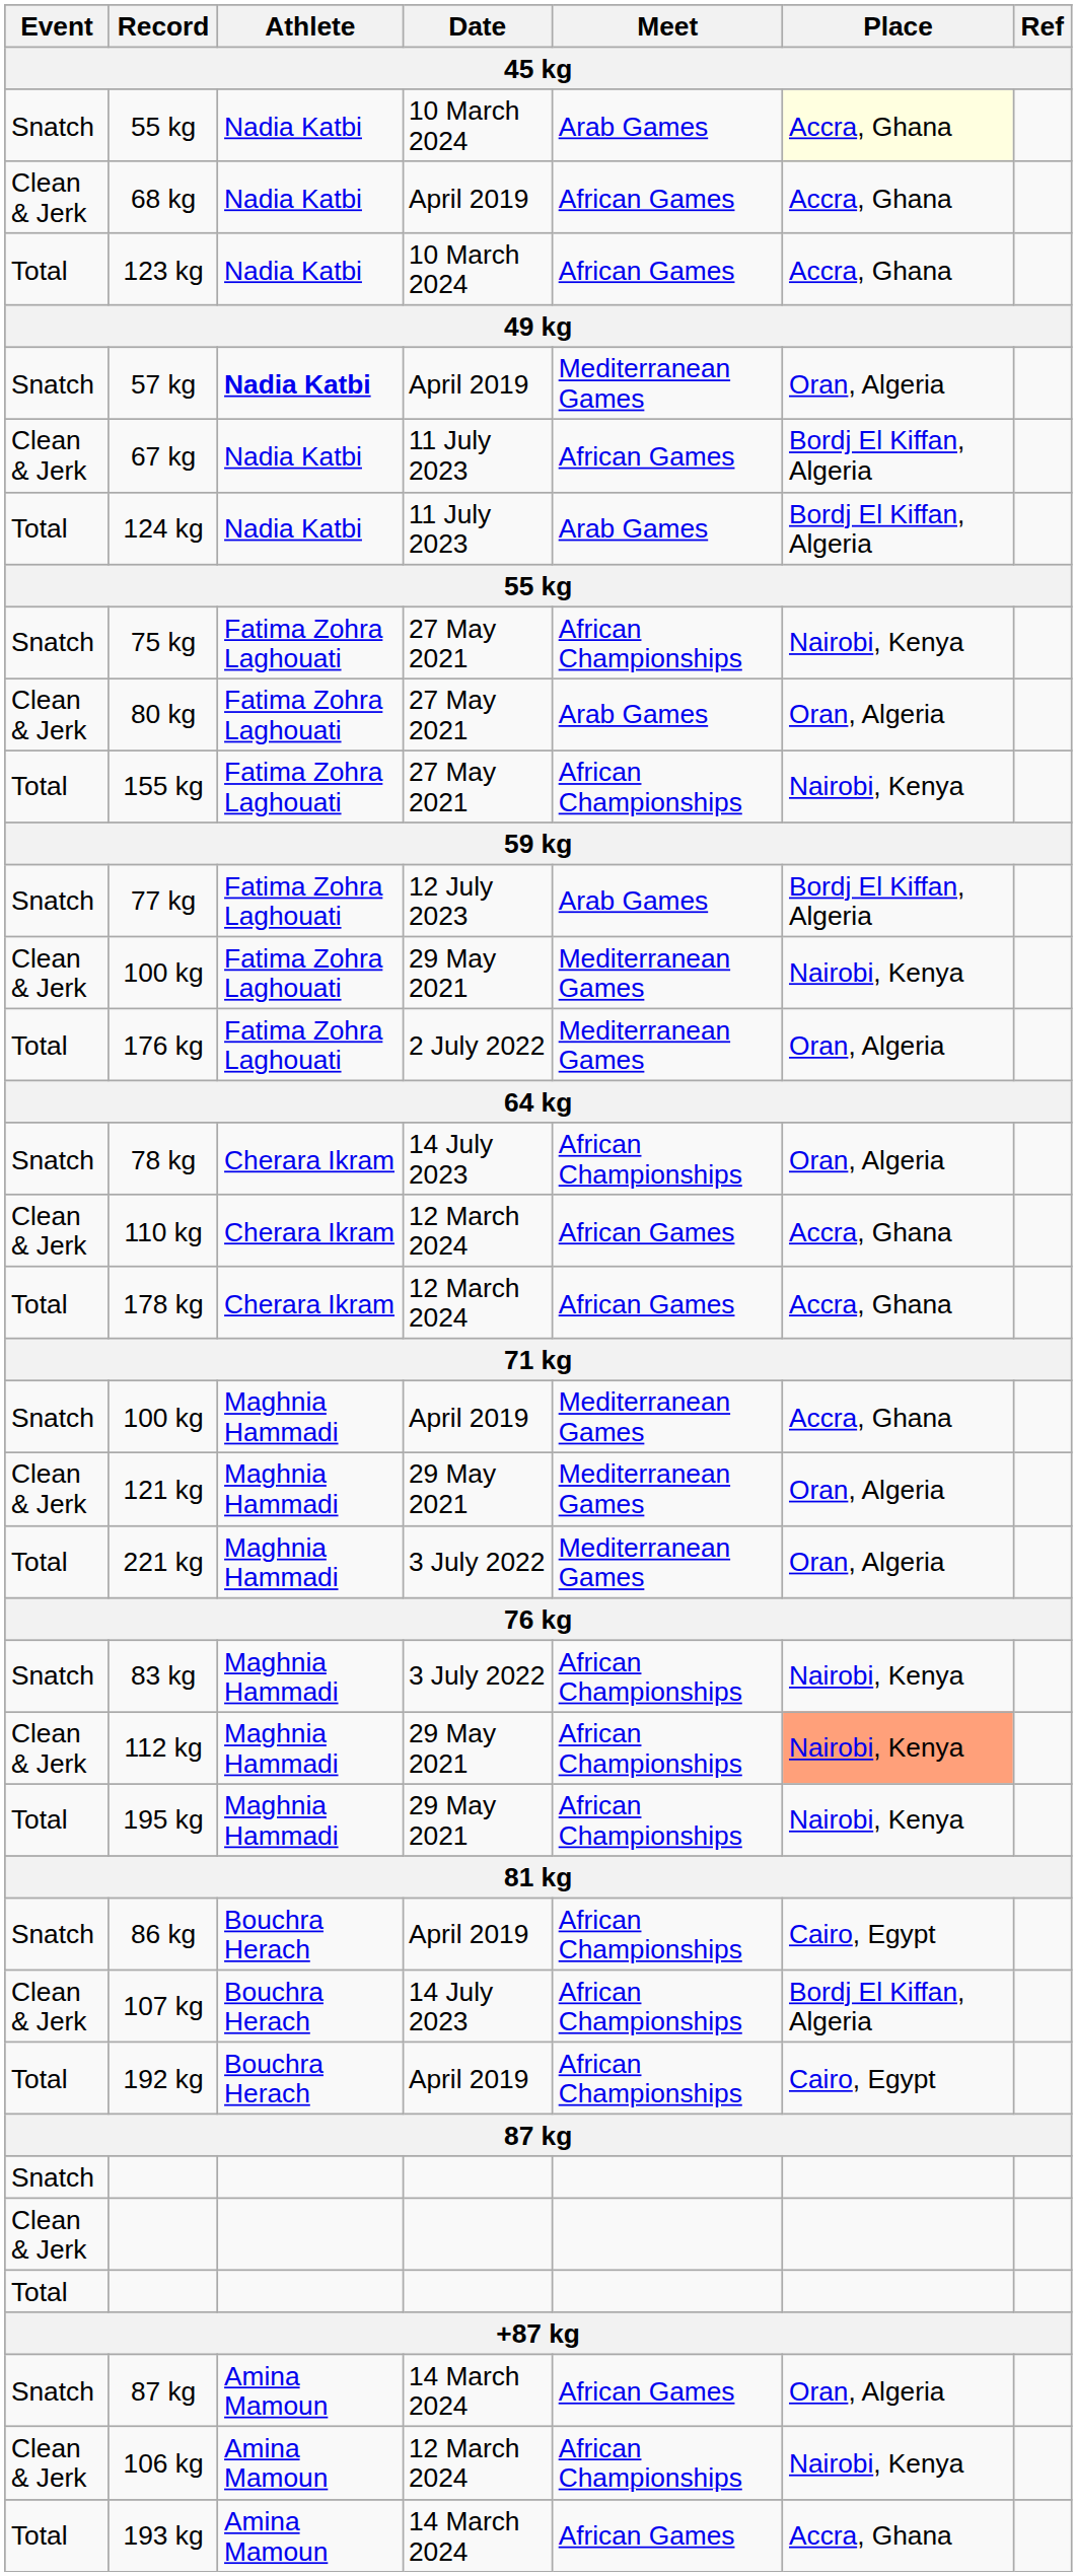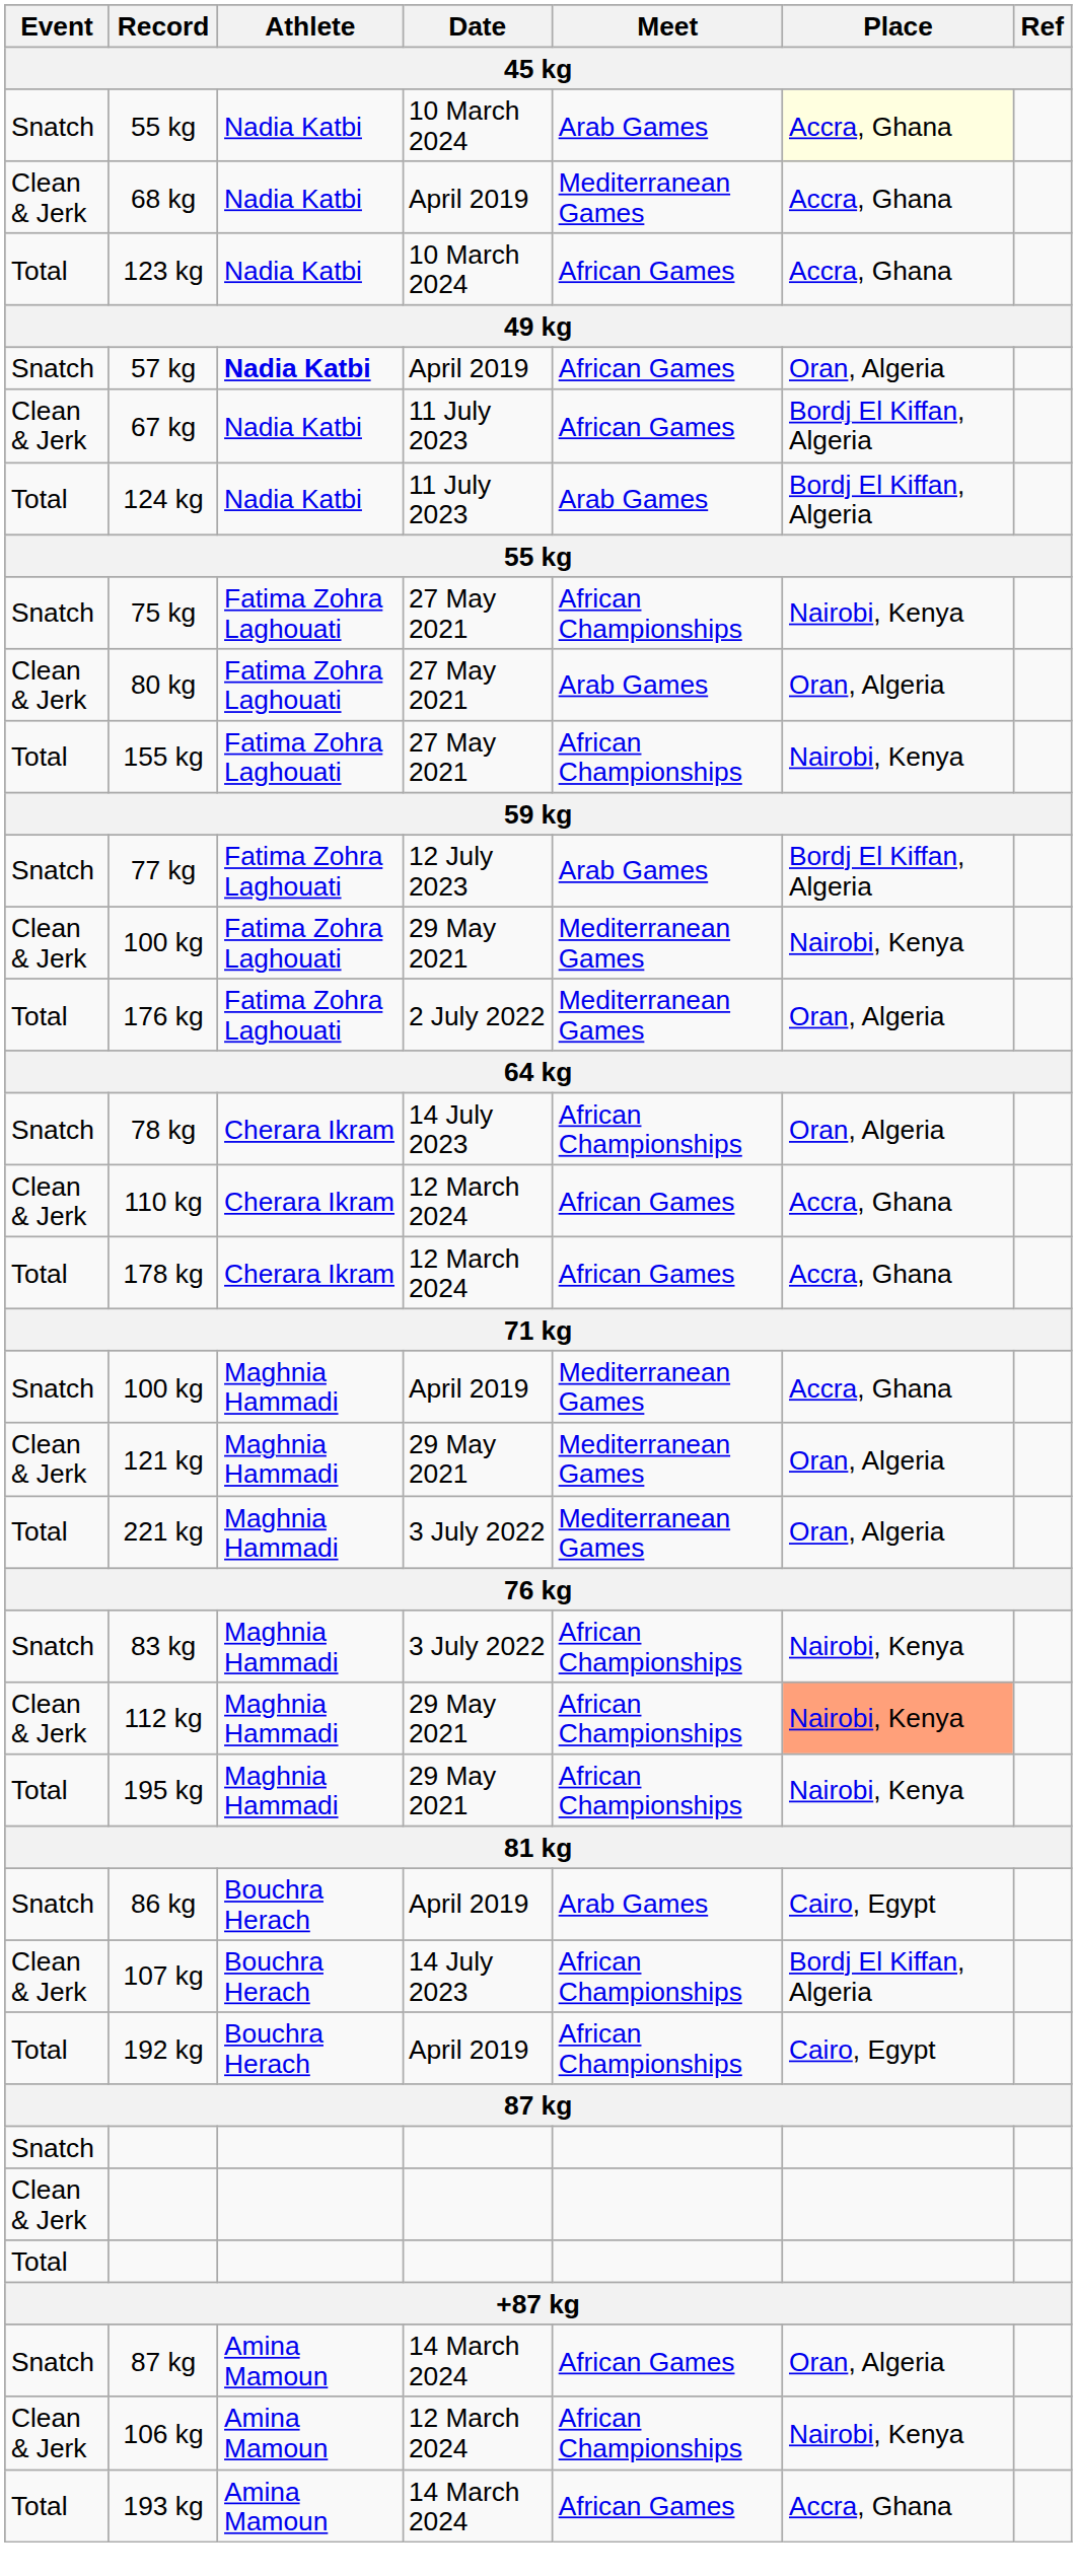 <table class="wikitable" style="font-size:95%;">
 <tr>
 <th width=9%>Event</th>
 <th width=6%>Record</th>
 <th width=16%>Athlete</th>
 <th width=13%>Date</th>
 <th width=20%>Meet</th>
 <th width=20%>Place</th>
 <th width=3%>Ref</th>
 </tr>
 <tr bgcolor="#DDDDDD">
 <th colspan="7">45 kg</th>
 </tr>
 <tr>
 <td>Snatch</td>
 <td align="center">55 kg</td>
 <td><a href='#'>Nadia Katbi</a></td>
 <td>10 March 2024</td>
 <td><a href='#'>Arab Games</a></td>
 <td style="background: lightyellow;"><a href='#'>Accra</a>, Ghana</td>
 <td></td>
 </tr>
 <tr>
 <td>Clean & Jerk</td>
 <td align="center">68 kg</td>
 <td><a href='#'>Nadia Katbi</a></td>
 <td>April 2019</td>
-<td><a href='#'>African Games</a></td>
+<td><a href='#'>Mediterranean Games</a></td>
 <td><a href='#'>Accra</a>, Ghana</td>
 <td></td>
 </tr>
 <tr>
 <td>Total</td>
 <td align="center">123 kg</td>
 <td><a href='#'>Nadia Katbi</a></td>
 <td>10 March 2024</td>
 <td><a href='#'>African Games</a></td>
 <td><a href='#'>Accra</a>, Ghana</td>
 <td></td>
 </tr>
 <tr bgcolor="#DDDDDD">
 <th colspan="7">49 kg</th>
 </tr>
 <tr>
 <td>Snatch</td>
 <td align="center">57 kg</td>
 <td><strong><a href='#'>Nadia Katbi</a></strong></td>
 <td>April 2019</td>
-<td><a href='#'>Mediterranean Games</a></td>
+<td><a href='#'>African Games</a></td>
 <td><a href='#'>Oran</a>, Algeria</td>
 <td></td>
 </tr>
 <tr>
 <td>Clean & Jerk</td>
 <td align="center">67 kg</td>
 <td><a href='#'>Nadia Katbi</a></td>
 <td>11 July 2023</td>
 <td><a href='#'>African Games</a></td>
 <td><a href='#'>Bordj El Kiffan</a>, Algeria</td>
 <td></td>
 </tr>
 <tr>
 <td>Total</td>
 <td align="center">124 kg</td>
 <td><a href='#'>Nadia Katbi</a></td>
 <td>11 July 2023</td>
 <td><a href='#'>Arab Games</a></td>
 <td><a href='#'>Bordj El Kiffan</a>, Algeria</td>
 <td></td>
 </tr>
 <tr bgcolor="#DDDDDD">
 <th colspan="7">55 kg</th>
 </tr>
 <tr>
 <td>Snatch</td>
 <td align="center">75 kg</td>
 <td><a href='#'>Fatima Zohra Laghouati</a></td>
 <td>27 May 2021</td>
 <td><a href='#'>African Championships</a></td>
 <td><a href='#'>Nairobi</a>, Kenya</td>
 <td></td>
 </tr>
 <tr>
 <td>Clean & Jerk</td>
 <td align="center">80 kg</td>
 <td><a href='#'>Fatima Zohra Laghouati</a></td>
 <td>27 May 2021</td>
 <td><a href='#'>Arab Games</a></td>
 <td><a href='#'>Oran</a>, Algeria</td>
 <td></td>
 </tr>
 <tr>
 <td>Total</td>
 <td align="center">155 kg</td>
 <td><a href='#'>Fatima Zohra Laghouati</a></td>
 <td>27 May 2021</td>
 <td><a href='#'>African Championships</a></td>
 <td><a href='#'>Nairobi</a>, Kenya</td>
 <td></td>
 </tr>
 <tr bgcolor="#DDDDDD">
 <th colspan="7">59 kg</th>
 </tr>
 <tr>
 <td>Snatch</td>
 <td align="center">77 kg</td>
 <td><a href='#'>Fatima Zohra Laghouati</a></td>
 <td>12 July 2023</td>
 <td><a href='#'>Arab Games</a></td>
 <td><a href='#'>Bordj El Kiffan</a>, Algeria</td>
 <td></td>
 </tr>
 <tr>
 <td>Clean & Jerk</td>
 <td align="center">100 kg</td>
 <td><a href='#'>Fatima Zohra Laghouati</a></td>
 <td>29 May 2021</td>
 <td><a href='#'>Mediterranean Games</a></td>
 <td><a href='#'>Nairobi</a>, Kenya</td>
 <td></td>
 </tr>
 <tr>
 <td>Total</td>
 <td align="center">176 kg</td>
 <td><a href='#'>Fatima Zohra Laghouati</a></td>
 <td>2 July 2022</td>
 <td><a href='#'>Mediterranean Games</a></td>
 <td><a href='#'>Oran</a>, Algeria</td>
 <td></td>
 </tr>
 <tr bgcolor="#DDDDDD">
 <th colspan="7">64 kg</th>
 </tr>
 <tr>
 <td>Snatch</td>
 <td align="center">78 kg</td>
 <td><a href='#'>Cherara Ikram</a></td>
 <td>14 July 2023</td>
 <td><a href='#'>African Championships</a></td>
 <td><a href='#'>Oran</a>, Algeria</td>
 <td></td>
 </tr>
 <tr>
 <td>Clean & Jerk</td>
 <td align="center">110 kg</td>
 <td><a href='#'>Cherara Ikram</a></td>
 <td>12 March 2024</td>
 <td><a href='#'>African Games</a></td>
 <td><a href='#'>Accra</a>, Ghana</td>
 <td></td>
 </tr>
 <tr>
 <td>Total</td>
 <td align="center">178 kg</td>
 <td><a href='#'>Cherara Ikram</a></td>
 <td>12 March 2024</td>
 <td><a href='#'>African Games</a></td>
 <td><a href='#'>Accra</a>, Ghana</td>
 <td></td>
 </tr>
 <tr bgcolor="#DDDDDD">
 <th colspan="7">71 kg</th>
 </tr>
 <tr>
 <td>Snatch</td>
 <td align="center">100 kg</td>
 <td><a href='#'>Maghnia Hammadi</a></td>
 <td>April 2019</td>
 <td><a href='#'>Mediterranean Games</a></td>
 <td><a href='#'>Accra</a>, Ghana</td>
 <td></td>
 </tr>
 <tr>
 <td>Clean & Jerk</td>
 <td align="center">121 kg</td>
 <td><a href='#'>Maghnia Hammadi</a></td>
 <td>29 May 2021</td>
 <td><a href='#'>Mediterranean Games</a></td>
 <td><a href='#'>Oran</a>, Algeria</td>
 <td></td>
 </tr>
 <tr>
 <td>Total</td>
 <td align="center">221 kg</td>
 <td><a href='#'>Maghnia Hammadi</a></td>
 <td>3 July 2022</td>
 <td><a href='#'>Mediterranean Games</a></td>
 <td><a href='#'>Oran</a>, Algeria</td>
 <td></td>
 </tr>
 <tr bgcolor="#DDDDDD">
 <th colspan="7">76 kg</th>
 </tr>
 <tr>
 <td>Snatch</td>
 <td align="center">83 kg</td>
 <td><a href='#'>Maghnia Hammadi</a></td>
 <td>3 July 2022</td>
 <td><a href='#'>African Championships</a></td>
 <td><a href='#'>Nairobi</a>, Kenya</td>
 <td></td>
 </tr>
 <tr>
 <td>Clean & Jerk</td>
 <td align="center">112 kg</td>
 <td><a href='#'>Maghnia Hammadi</a></td>
 <td>29 May 2021</td>
 <td><a href='#'>African Championships</a></td>
 <td style="background: lightsalmon;"><a href='#'>Nairobi</a>, Kenya</td>
 <td></td>
 </tr>
 <tr>
 <td>Total</td>
 <td align="center">195 kg</td>
 <td><a href='#'>Maghnia Hammadi</a></td>
 <td>29 May 2021</td>
 <td><a href='#'>African Championships</a></td>
 <td><a href='#'>Nairobi</a>, Kenya</td>
 <td></td>
 </tr>
 <tr bgcolor="#DDDDDD">
 <th colspan="7">81 kg</th>
 </tr>
 <tr>
 <td>Snatch</td>
 <td align="center">86 kg</td>
 <td><a href='#'>Bouchra Herach</a></td>
 <td>April 2019</td>
-<td><a href='#'>African Championships</a></td>
+<td><a href='#'>Arab Games</a></td>
 <td><a href='#'>Cairo</a>, Egypt</td>
 <td></td>
 </tr>
 <tr>
 <td>Clean & Jerk</td>
 <td align="center">107 kg</td>
 <td><a href='#'>Bouchra Herach</a></td>
 <td>14 July 2023</td>
 <td><a href='#'>African Championships</a></td>
 <td><a href='#'>Bordj El Kiffan</a>, Algeria</td>
 <td></td>
 </tr>
 <tr>
 <td>Total</td>
 <td align="center">192 kg</td>
 <td><a href='#'>Bouchra Herach</a></td>
 <td>April 2019</td>
 <td><a href='#'>African Championships</a></td>
 <td><a href='#'>Cairo</a>, Egypt</td>
 <td></td>
 </tr>
 <tr bgcolor="#DDDDDD">
 <th colspan="7">87 kg</th>
 </tr>
 <tr>
 <td>Snatch</td>
 <td align="center"></td>
 <td></td>
 <td></td>
 <td></td>
 <td></td>
 <td></td>
 </tr>
 <tr>
 <td>Clean & Jerk</td>
 <td align="center"></td>
 <td></td>
 <td></td>
 <td></td>
 <td></td>
 <td></td>
 </tr>
 <tr>
 <td>Total</td>
 <td align="center"></td>
 <td></td>
 <td></td>
 <td></td>
 <td></td>
 <td></td>
 </tr>
 <tr bgcolor="#DDDDDD">
 <th colspan="7">+87 kg</th>
 </tr>
 <tr>
 <td>Snatch</td>
 <td align="center">87 kg</td>
 <td><a href='#'>Amina Mamoun</a></td>
 <td>14 March 2024</td>
 <td><a href='#'>African Games</a></td>
 <td><a href='#'>Oran</a>, Algeria</td>
 <td></td>
 </tr>
 <tr>
 <td>Clean & Jerk</td>
 <td align="center">106 kg</td>
 <td><a href='#'>Amina Mamoun</a></td>
 <td>12 March 2024</td>
 <td><a href='#'>African Championships</a></td>
 <td><a href='#'>Nairobi</a>, Kenya</td>
 <td></td>
 </tr>
 <tr>
 <td>Total</td>
 <td align="center">193 kg</td>
 <td><a href='#'>Amina Mamoun</a></td>
 <td>14 March 2024</td>
 <td><a href='#'>African Games</a></td>
 <td><a href='#'>Accra</a>, Ghana</td>
 <td></td>
 </tr>
 </table>
